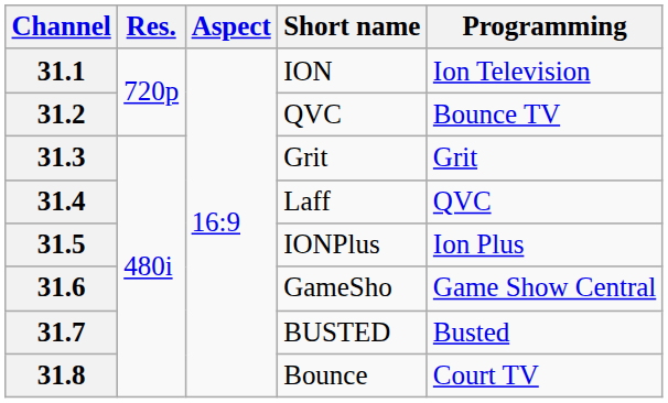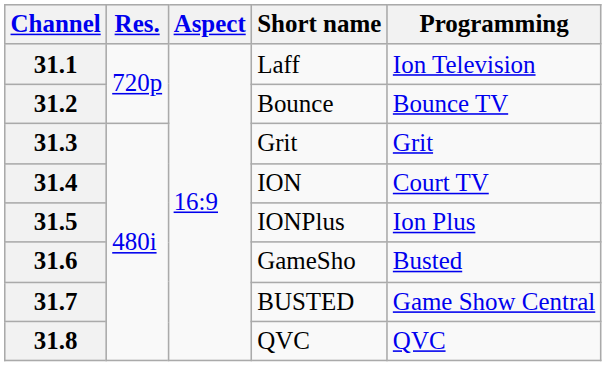 <table class="wikitable">
 <tr>
 <th scope = "col"><a href='#'>Channel</a></th>
 <th scope = "col"><a href='#'>Res.</a></th>
 <th scope = "col"><a href='#'>Aspect</a></th>
 <th scope = "col">Short name</th>
 <th scope = "col">Programming</th>
 </tr>
 <tr>
 <th scope = "row">31.1</th>
 <td rowspan=2><a href='#'>720p</a></td>
 <td rowspan=8><a href='#'>16:9</a></td>
-<td>ION</td>
+<td>Laff</td>
 <td><a href='#'>Ion Television</a></td>
 </tr>
 <tr>
 <th scope = "row">31.2</th>
-<td>QVC</td>
+<td>Bounce</td>
 <td><a href='#'>Bounce TV</a></td>
 </tr>
 <tr>
 <th scope = "row">31.3</th>
 <td rowspan=6><a href='#'>480i</a></td>
 <td>Grit</td>
 <td><a href='#'>Grit</a></td>
 </tr>
 <tr>
 <th scope = "row">31.4</th>
-<td>Laff</td>
-<td><a href='#'>QVC</a></td>
+<td>ION</td>
+<td><a href='#'>Court TV</a></td>
 </tr>
 <tr>
 <th scope = "row">31.5</th>
 <td>IONPlus</td>
 <td><a href='#'>Ion Plus</a></td>
 </tr>
 <tr>
 <th scope = "row">31.6</th>
 <td>GameSho</td>
-<td><a href='#'>Game Show Central</a></td>
+<td><a href='#'>Busted</a></td>
 </tr>
 <tr>
 <th scope = "row">31.7</th>
 <td>BUSTED</td>
-<td><a href='#'>Busted</a></td>
+<td><a href='#'>Game Show Central</a></td>
 </tr>
 <tr>
 <th scope = "row">31.8</th>
-<td>Bounce</td>
-<td><a href='#'>Court TV</a></td>
+<td>QVC</td>
+<td><a href='#'>QVC</a></td>
 </tr>
 </table>
